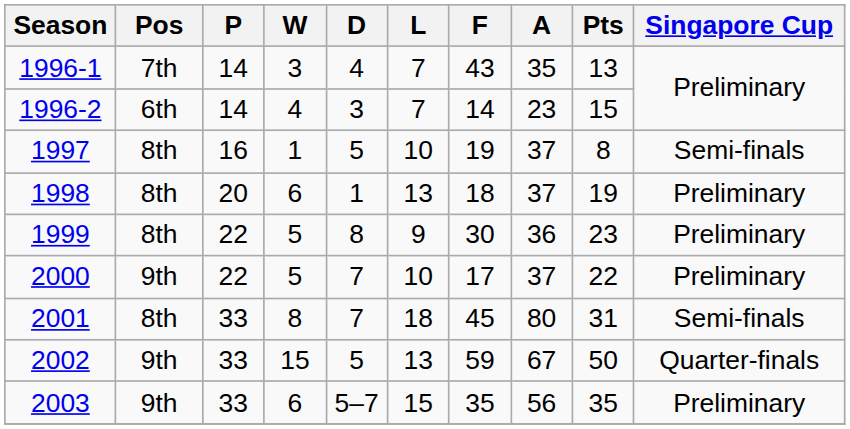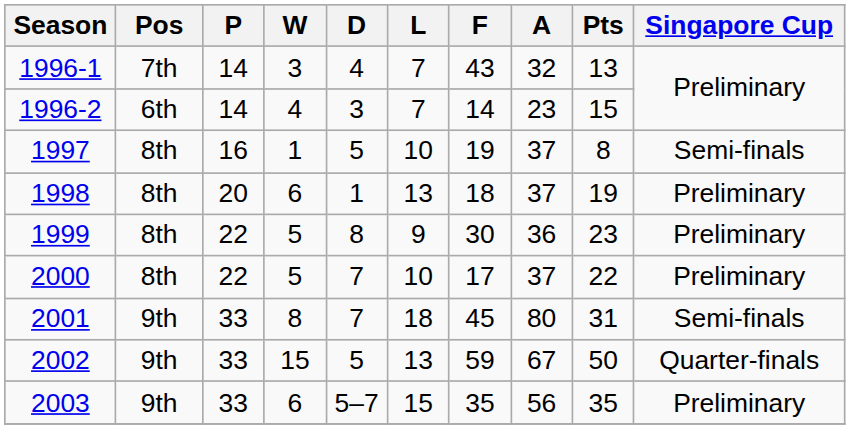 <table class="wikitable" style="text-align: center">
 <tr>
 <th width="60" scope="col">Season</th>
 <th width="45" scope="col">Pos</th>
 <th width="30" scope="col">P</th>
 <th width="30" scope="col">W</th>
 <th width="30" scope="col">D</th>
 <th width="30" scope="col">L</th>
 <th width="30" scope="col">F</th>
 <th width="30" scope="col">A</th>
 <th width="30" scope="col">Pts</th>
 <th width="120" scope="col"><a href='#'>Singapore Cup</a></th>
 </tr>
 <tr>
 <td><a href='#'>1996-1</a></td>
 <td>7th</td>
 <td>14</td>
 <td>3</td>
 <td>4</td>
 <td>7</td>
 <td>43</td>
-<td>35</td>
+<td>32</td>
 <td>13</td>
 <td rowspan="2">Preliminary</td>
 </tr>
 <tr>
 <td><a href='#'>1996-2</a></td>
 <td>6th</td>
 <td>14</td>
 <td>4</td>
 <td>3</td>
 <td>7</td>
 <td>14</td>
 <td>23</td>
 <td>15</td>
 </tr>
 <tr>
 <td><a href='#'>1997</a></td>
 <td>8th</td>
 <td>16</td>
 <td>1</td>
 <td>5</td>
 <td>10</td>
 <td>19</td>
 <td>37</td>
 <td>8</td>
 <td>Semi-finals</td>
 </tr>
 <tr>
 <td><a href='#'>1998</a></td>
 <td>8th</td>
 <td>20</td>
 <td>6</td>
 <td>1</td>
 <td>13</td>
 <td>18</td>
 <td>37</td>
 <td>19</td>
 <td>Preliminary</td>
 </tr>
 <tr>
 <td><a href='#'>1999</a></td>
 <td>8th</td>
 <td>22</td>
 <td>5</td>
 <td>8</td>
 <td>9</td>
 <td>30</td>
 <td>36</td>
 <td>23</td>
 <td>Preliminary</td>
 </tr>
 <tr>
 <td><a href='#'>2000</a></td>
-<td>9th</td>
+<td>8th</td>
 <td>22</td>
 <td>5</td>
 <td>7</td>
 <td>10</td>
 <td>17</td>
 <td>37</td>
 <td>22</td>
 <td>Preliminary</td>
 </tr>
 <tr>
 <td><a href='#'>2001</a></td>
-<td>8th</td>
+<td>9th</td>
 <td>33</td>
 <td>8</td>
 <td>7</td>
 <td>18</td>
 <td>45</td>
 <td>80</td>
 <td>31</td>
 <td>Semi-finals</td>
 </tr>
 <tr>
 <td><a href='#'>2002</a></td>
 <td>9th</td>
 <td>33</td>
 <td>15</td>
 <td>5</td>
 <td>13</td>
 <td>59</td>
 <td>67</td>
 <td>50</td>
 <td>Quarter-finals</td>
 </tr>
 <tr>
 <td><a href='#'>2003</a></td>
 <td>9th</td>
 <td>33</td>
 <td>6</td>
 <td>5–7</td>
 <td>15</td>
 <td>35</td>
 <td>56</td>
 <td>35</td>
 <td>Preliminary</td>
 </tr>
 <tr>
 </tr>
 </table>
